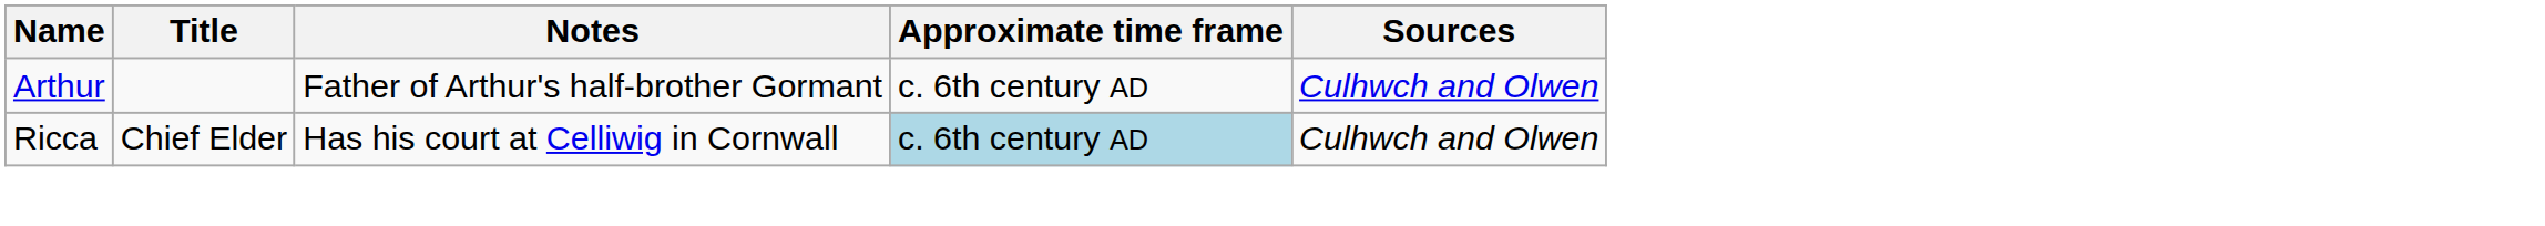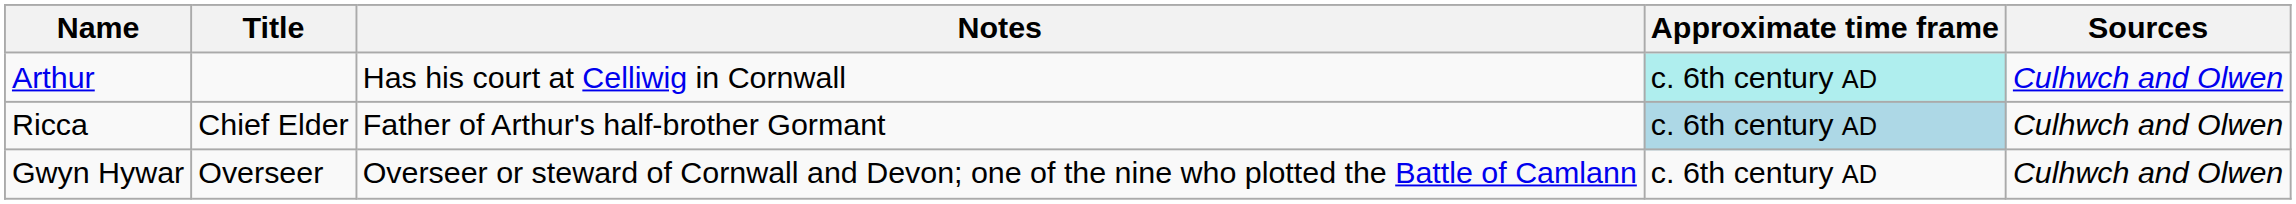 <table class="wikitable">
 <tr>
 <th>Name</th>
 <th>Title</th>
 <th>Notes</th>
 <th>Approximate time frame</th>
 <th>Sources</th>
 </tr>
 <tr>
 <td><a href='#'>Arthur</a></td>
 <td></td>
-<td>Father of Arthur's half-brother Gormant</td>
-<td>c. 6th century <small>AD</small></td>
+<td>Has his court at <a href='#'>Celliwig</a> in Cornwall</td>
+<td style="background: paleturquoise;">c. 6th century <small>AD</small></td>
 <td><em><a href='#'>Culhwch and Olwen</a></em></td>
 </tr>
 <tr>
 <td>Ricca</td>
 <td>Chief Elder</td>
-<td>Has his court at <a href='#'>Celliwig</a> in Cornwall</td>
+<td>Father of Arthur's half-brother Gormant</td>
 <td style="background: lightblue;">c. 6th century <small>AD</small></td>
 <td><em>Culhwch and Olwen</em></td>
 </tr>
+<tr>
+<td>Gwyn Hywar</td>
+<td>Overseer</td>
+<td>Overseer or steward of Cornwall and Devon; one of the nine who plotted the <a href='#'>Battle of Camlann</a></td>
+<td>c. 6th century <small>AD</small></td>
+<td><em>Culhwch and Olwen</em></td>
+</tr>
 </table>
